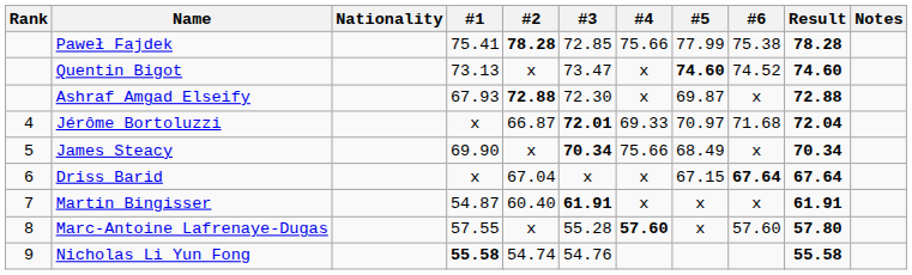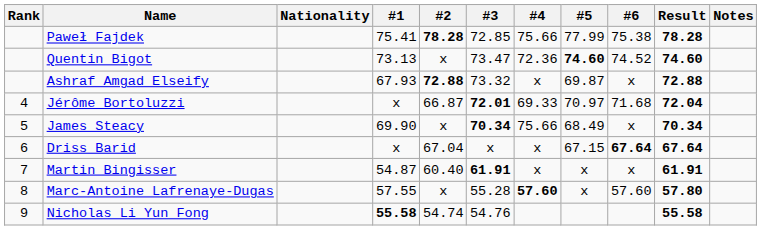 <table class="wikitable sortable" style="text-align:center">
 <tr>
 <th>Rank</th>
 <th>Name</th>
 <th>Nationality</th>
 <th>#1</th>
 <th>#2</th>
 <th>#3</th>
 <th>#4</th>
 <th>#5</th>
 <th>#6</th>
 <th>Result</th>
 <th>Notes</th>
 </tr>
 <tr>
 <td></td>
 <td align=left><a href='#'>Paweł Fajdek</a></td>
 <td align=left></td>
 <td>75.41</td>
 <td><strong>78.28</strong></td>
 <td>72.85</td>
 <td>75.66</td>
 <td>77.99</td>
 <td>75.38</td>
 <td><strong>78.28</strong></td>
 <td></td>
 </tr>
 <tr>
 <td></td>
 <td align=left><a href='#'>Quentin Bigot</a></td>
 <td align=left></td>
 <td>73.13</td>
 <td>x</td>
 <td>73.47</td>
-<td>x</td>
+<td>72.36</td>
 <td><strong>74.60</strong></td>
 <td>74.52</td>
 <td><strong>74.60</strong></td>
 <td></td>
 </tr>
 <tr>
 <td></td>
 <td align=left><a href='#'>Ashraf Amgad Elseify</a></td>
 <td align=left></td>
 <td>67.93</td>
 <td><strong>72.88</strong></td>
-<td>72.30</td>
+<td>73.32</td>
 <td>x</td>
 <td>69.87</td>
 <td>x</td>
 <td><strong>72.88</strong></td>
 <td></td>
 </tr>
 <tr>
 <td>4</td>
 <td align=left><a href='#'>Jérôme Bortoluzzi</a></td>
 <td align=left></td>
 <td>x</td>
 <td>66.87</td>
 <td><strong>72.01</strong></td>
 <td>69.33</td>
 <td>70.97</td>
 <td>71.68</td>
 <td><strong>72.04</strong></td>
 <td></td>
 </tr>
 <tr>
 <td>5</td>
 <td align=left><a href='#'>James Steacy</a></td>
 <td align=left></td>
 <td>69.90</td>
 <td>x</td>
 <td><strong>70.34</strong></td>
 <td>75.66</td>
 <td>68.49</td>
 <td>x</td>
 <td><strong>70.34</strong></td>
 <td></td>
 </tr>
 <tr>
 <td>6</td>
 <td align=left><a href='#'>Driss Barid</a></td>
 <td align=left></td>
 <td>x</td>
 <td>67.04</td>
 <td>x</td>
 <td>x</td>
 <td>67.15</td>
 <td><strong>67.64</strong></td>
 <td><strong>67.64</strong></td>
 <td></td>
 </tr>
 <tr>
 <td>7</td>
 <td align=left><a href='#'>Martin Bingisser</a></td>
 <td align=left></td>
 <td>54.87</td>
 <td>60.40</td>
 <td><strong>61.91</strong></td>
 <td>x</td>
 <td>x</td>
 <td>x</td>
 <td><strong>61.91</strong></td>
 <td></td>
 </tr>
 <tr>
 <td>8</td>
 <td align=left><a href='#'>Marc-Antoine Lafrenaye-Dugas</a></td>
 <td align=left></td>
 <td>57.55</td>
 <td>x</td>
 <td>55.28</td>
 <td><strong>57.60</strong></td>
 <td>x</td>
 <td>57.60</td>
 <td><strong>57.80</strong></td>
 <td></td>
 </tr>
 <tr>
 <td>9</td>
 <td align=left><a href='#'>Nicholas Li Yun Fong</a></td>
 <td align=left></td>
 <td><strong>55.58</strong></td>
 <td>54.74</td>
 <td>54.76</td>
 <td></td>
 <td></td>
 <td></td>
 <td><strong>55.58</strong></td>
 <td></td>
 </tr>
 </table>
